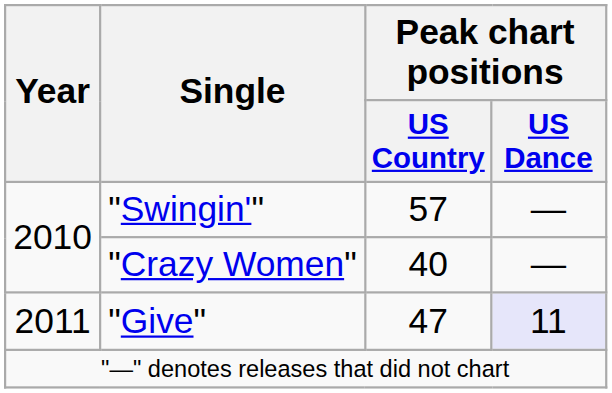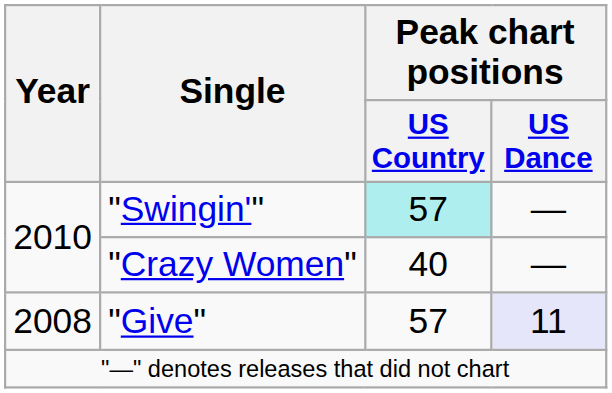 <table class="wikitable" style="text-align:center;">
 <tr>
 <th rowspan="2">Year</th>
 <th rowspan="2">Single</th>
 <th colspan="2">Peak chart<br>positions</th>
 </tr>
 <tr style="font-size:smaller;">
 <th style="width:45px;"><a href='#'>US Country</a></th>
 <th style="width:45px;"><a href='#'>US Dance</a></th>
 </tr>
 <tr>
 <td rowspan="2">2010</td>
 <td style="text-align:left;">"<a href='#'>Swingin'</a>"</td>
-<td>57</td>
+<td style="background: paleturquoise;">57</td>
 <td>—</td>
 </tr>
 <tr>
 <td style="text-align:left;">"<a href='#'>Crazy Women</a>"</td>
 <td>40</td>
 <td>—</td>
 </tr>
 <tr>
-<td>2011</td>
+<td>2008</td>
 <td style="text-align:left;">"<a href='#'>Give</a>"</td>
-<td>47</td>
+<td>57</td>
 <td style="background: lavender;">11</td>
 </tr>
 <tr>
 <td colspan="10" style="font-size:8pt">"—" denotes releases that did not chart</td>
 </tr>
 </table>
